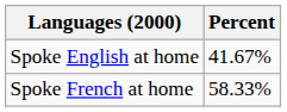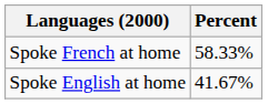 <table class="wikitable sortable collapsible" style="font-size: 90%;">
 <tr>
 <th>Languages (2000) </th>
 <th>Percent</th>
 </tr>
 <tr>
+<td>Spoke <a href='#'>French</a> at home</td>
+<td>58.33%</td>
+</tr>
+<tr>
 <td>Spoke <a href='#'>English</a> at home</td>
 <td>41.67%</td>
 </tr>
-<tr>
-<td>Spoke <a href='#'>French</a> at home</td>
-<td>58.33%</td>
-</tr>
 </table>
